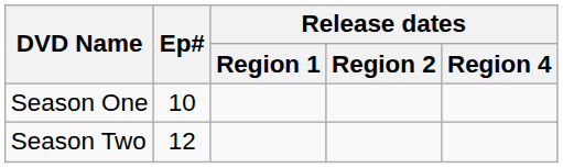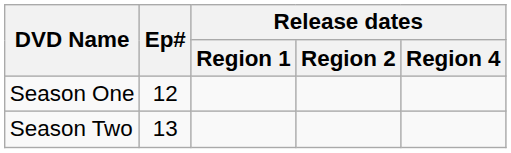 <table class="wikitable">
 <tr>
 <th rowspan="2">DVD Name</th>
 <th rowspan="2">Ep#</th>
 <th colspan="3">Release dates</th>
 </tr>
 <tr>
 <th>Region 1</th>
 <th>Region 2</th>
 <th>Region 4</th>
 </tr>
 <tr>
 <td>Season One</td>
-<td style = "text-align:center;">10</td>
+<td style = "text-align:center;">12</td>
 <td></td>
 <td></td>
 <td></td>
 </tr>
 <tr>
 <td>Season Two</td>
-<td style = "text-align:center;">12</td>
+<td style = "text-align:center;">13</td>
 <td></td>
 <td></td>
 <td></td>
 </tr>
 </table>
